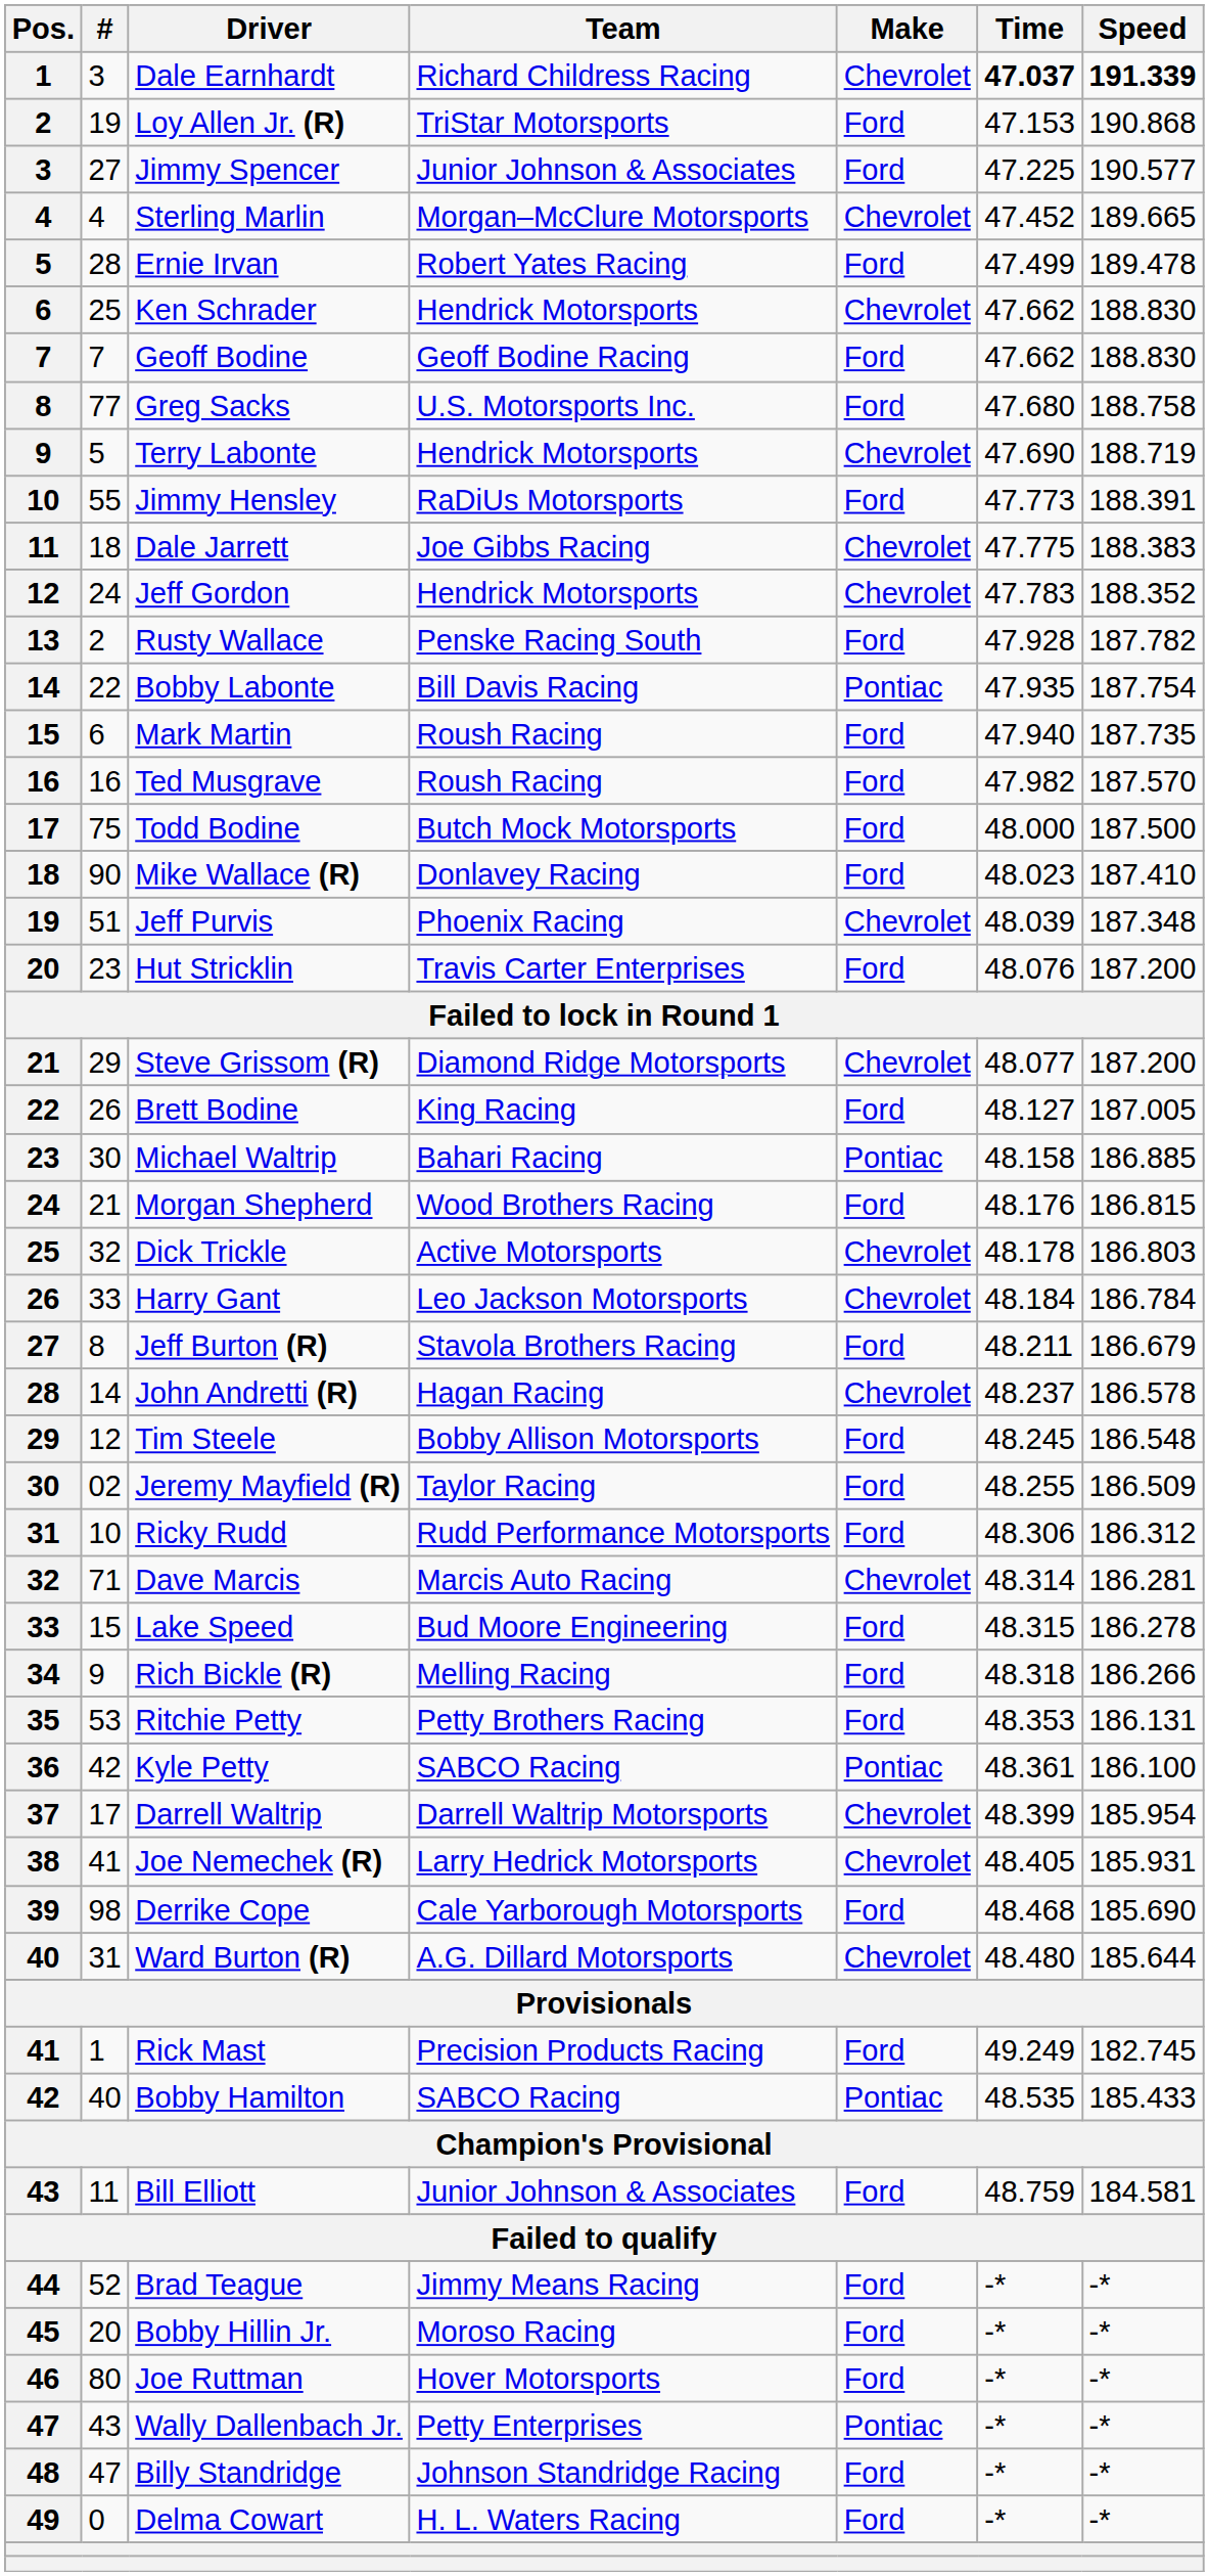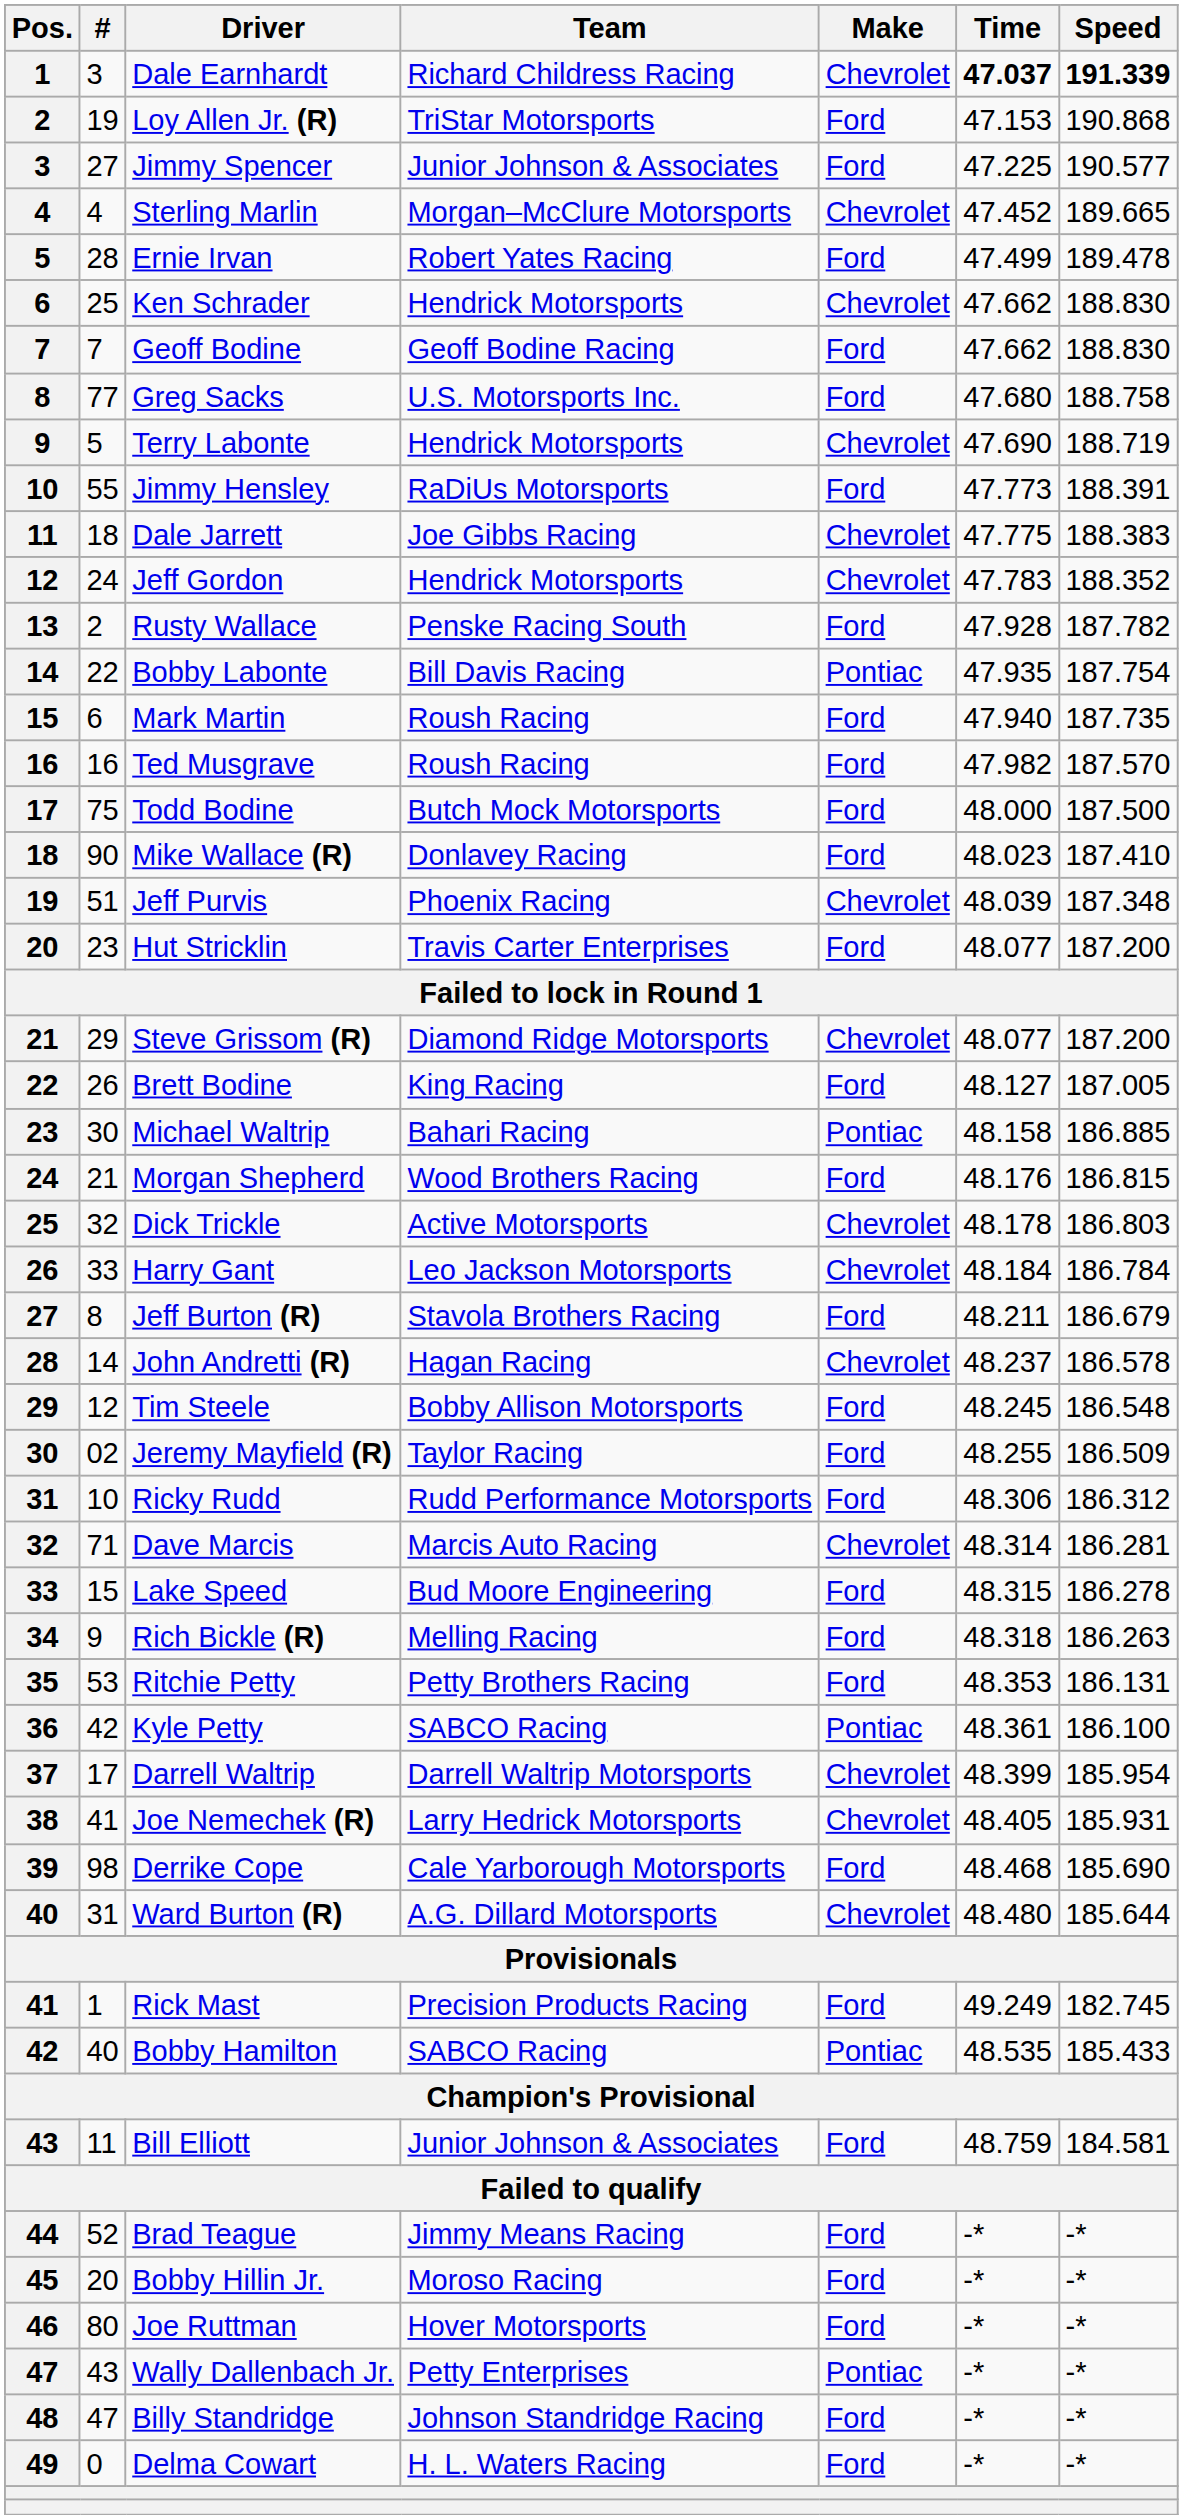 <table class="wikitable" style="font-size:95%">
 <tr>
 <th>Pos.</th>
 <th>#</th>
 <th>Driver</th>
 <th>Team</th>
 <th>Make</th>
 <th>Time</th>
 <th>Speed</th>
 </tr>
 <tr>
 <th>1</th>
 <td>3</td>
 <td><a href='#'>Dale Earnhardt</a></td>
 <td><a href='#'>Richard Childress Racing</a></td>
 <td><a href='#'>Chevrolet</a></td>
 <td><strong>47.037</strong></td>
 <td><strong>191.339</strong></td>
 </tr>
 <tr>
 <th>2</th>
 <td>19</td>
 <td><a href='#'>Loy Allen Jr.</a> <strong>(R)</strong></td>
 <td><a href='#'>TriStar Motorsports</a></td>
 <td><a href='#'>Ford</a></td>
 <td>47.153</td>
 <td>190.868</td>
 </tr>
 <tr>
 <th>3</th>
 <td>27</td>
 <td><a href='#'>Jimmy Spencer</a></td>
 <td><a href='#'>Junior Johnson & Associates</a></td>
 <td><a href='#'>Ford</a></td>
 <td>47.225</td>
 <td>190.577</td>
 </tr>
 <tr>
 <th>4</th>
 <td>4</td>
 <td><a href='#'>Sterling Marlin</a></td>
 <td><a href='#'>Morgan–McClure Motorsports</a></td>
 <td><a href='#'>Chevrolet</a></td>
 <td>47.452</td>
 <td>189.665</td>
 </tr>
 <tr>
 <th>5</th>
 <td>28</td>
 <td><a href='#'>Ernie Irvan</a></td>
 <td><a href='#'>Robert Yates Racing</a></td>
 <td><a href='#'>Ford</a></td>
 <td>47.499</td>
 <td>189.478</td>
 </tr>
 <tr>
 <th>6</th>
 <td>25</td>
 <td><a href='#'>Ken Schrader</a></td>
 <td><a href='#'>Hendrick Motorsports</a></td>
 <td><a href='#'>Chevrolet</a></td>
 <td>47.662</td>
 <td>188.830</td>
 </tr>
 <tr>
 <th>7</th>
 <td>7</td>
 <td><a href='#'>Geoff Bodine</a></td>
 <td><a href='#'>Geoff Bodine Racing</a></td>
 <td><a href='#'>Ford</a></td>
 <td>47.662</td>
 <td>188.830</td>
 </tr>
 <tr>
 <th>8</th>
 <td>77</td>
 <td><a href='#'>Greg Sacks</a></td>
 <td><a href='#'>U.S. Motorsports Inc.</a></td>
 <td><a href='#'>Ford</a></td>
 <td>47.680</td>
 <td>188.758</td>
 </tr>
 <tr>
 <th>9</th>
 <td>5</td>
 <td><a href='#'>Terry Labonte</a></td>
 <td><a href='#'>Hendrick Motorsports</a></td>
 <td><a href='#'>Chevrolet</a></td>
 <td>47.690</td>
 <td>188.719</td>
 </tr>
 <tr>
 <th>10</th>
 <td>55</td>
 <td><a href='#'>Jimmy Hensley</a></td>
 <td><a href='#'>RaDiUs Motorsports</a></td>
 <td><a href='#'>Ford</a></td>
 <td>47.773</td>
 <td>188.391</td>
 </tr>
 <tr>
 <th>11</th>
 <td>18</td>
 <td><a href='#'>Dale Jarrett</a></td>
 <td><a href='#'>Joe Gibbs Racing</a></td>
 <td><a href='#'>Chevrolet</a></td>
 <td>47.775</td>
 <td>188.383</td>
 </tr>
 <tr>
 <th>12</th>
 <td>24</td>
 <td><a href='#'>Jeff Gordon</a></td>
 <td><a href='#'>Hendrick Motorsports</a></td>
 <td><a href='#'>Chevrolet</a></td>
 <td>47.783</td>
 <td>188.352</td>
 </tr>
 <tr>
 <th>13</th>
 <td>2</td>
 <td><a href='#'>Rusty Wallace</a></td>
 <td><a href='#'>Penske Racing South</a></td>
 <td><a href='#'>Ford</a></td>
 <td>47.928</td>
 <td>187.782</td>
 </tr>
 <tr>
 <th>14</th>
 <td>22</td>
 <td><a href='#'>Bobby Labonte</a></td>
 <td><a href='#'>Bill Davis Racing</a></td>
 <td><a href='#'>Pontiac</a></td>
 <td>47.935</td>
 <td>187.754</td>
 </tr>
 <tr>
 <th>15</th>
 <td>6</td>
 <td><a href='#'>Mark Martin</a></td>
 <td><a href='#'>Roush Racing</a></td>
 <td><a href='#'>Ford</a></td>
 <td>47.940</td>
 <td>187.735</td>
 </tr>
 <tr>
 <th>16</th>
 <td>16</td>
 <td><a href='#'>Ted Musgrave</a></td>
 <td><a href='#'>Roush Racing</a></td>
 <td><a href='#'>Ford</a></td>
 <td>47.982</td>
 <td>187.570</td>
 </tr>
 <tr>
 <th>17</th>
 <td>75</td>
 <td><a href='#'>Todd Bodine</a></td>
 <td><a href='#'>Butch Mock Motorsports</a></td>
 <td><a href='#'>Ford</a></td>
 <td>48.000</td>
 <td>187.500</td>
 </tr>
 <tr>
 <th>18</th>
 <td>90</td>
 <td><a href='#'>Mike Wallace</a> <strong>(R)</strong></td>
 <td><a href='#'>Donlavey Racing</a></td>
 <td><a href='#'>Ford</a></td>
 <td>48.023</td>
 <td>187.410</td>
 </tr>
 <tr>
 <th>19</th>
 <td>51</td>
 <td><a href='#'>Jeff Purvis</a></td>
 <td><a href='#'>Phoenix Racing</a></td>
 <td><a href='#'>Chevrolet</a></td>
 <td>48.039</td>
 <td>187.348</td>
 </tr>
 <tr>
 <th>20</th>
 <td>23</td>
 <td><a href='#'>Hut Stricklin</a></td>
 <td><a href='#'>Travis Carter Enterprises</a></td>
 <td><a href='#'>Ford</a></td>
-<td>48.076</td>
+<td>48.077</td>
 <td>187.200</td>
 </tr>
 <tr>
 <th colspan="7">Failed to lock in Round 1</th>
 </tr>
 <tr>
 <th>21</th>
 <td>29</td>
 <td><a href='#'>Steve Grissom</a> <strong>(R)</strong></td>
 <td><a href='#'>Diamond Ridge Motorsports</a></td>
 <td><a href='#'>Chevrolet</a></td>
 <td>48.077</td>
 <td>187.200</td>
 </tr>
 <tr>
 <th>22</th>
 <td>26</td>
 <td><a href='#'>Brett Bodine</a></td>
 <td><a href='#'>King Racing</a></td>
 <td><a href='#'>Ford</a></td>
 <td>48.127</td>
 <td>187.005</td>
 </tr>
 <tr>
 <th>23</th>
 <td>30</td>
 <td><a href='#'>Michael Waltrip</a></td>
 <td><a href='#'>Bahari Racing</a></td>
 <td><a href='#'>Pontiac</a></td>
 <td>48.158</td>
 <td>186.885</td>
 </tr>
 <tr>
 <th>24</th>
 <td>21</td>
 <td><a href='#'>Morgan Shepherd</a></td>
 <td><a href='#'>Wood Brothers Racing</a></td>
 <td><a href='#'>Ford</a></td>
 <td>48.176</td>
 <td>186.815</td>
 </tr>
 <tr>
 <th>25</th>
 <td>32</td>
 <td><a href='#'>Dick Trickle</a></td>
 <td><a href='#'>Active Motorsports</a></td>
 <td><a href='#'>Chevrolet</a></td>
 <td>48.178</td>
 <td>186.803</td>
 </tr>
 <tr>
 <th>26</th>
 <td>33</td>
 <td><a href='#'>Harry Gant</a></td>
 <td><a href='#'>Leo Jackson Motorsports</a></td>
 <td><a href='#'>Chevrolet</a></td>
 <td>48.184</td>
 <td>186.784</td>
 </tr>
 <tr>
 <th>27</th>
 <td>8</td>
 <td><a href='#'>Jeff Burton</a> <strong>(R)</strong></td>
 <td><a href='#'>Stavola Brothers Racing</a></td>
 <td><a href='#'>Ford</a></td>
 <td>48.211</td>
 <td>186.679</td>
 </tr>
 <tr>
 <th>28</th>
 <td>14</td>
 <td><a href='#'>John Andretti</a> <strong>(R)</strong></td>
 <td><a href='#'>Hagan Racing</a></td>
 <td><a href='#'>Chevrolet</a></td>
 <td>48.237</td>
 <td>186.578</td>
 </tr>
 <tr>
 <th>29</th>
 <td>12</td>
 <td><a href='#'>Tim Steele</a></td>
 <td><a href='#'>Bobby Allison Motorsports</a></td>
 <td><a href='#'>Ford</a></td>
 <td>48.245</td>
 <td>186.548</td>
 </tr>
 <tr>
 <th>30</th>
 <td>02</td>
 <td><a href='#'>Jeremy Mayfield</a> <strong>(R)</strong></td>
 <td><a href='#'>Taylor Racing</a></td>
 <td><a href='#'>Ford</a></td>
 <td>48.255</td>
 <td>186.509</td>
 </tr>
 <tr>
 <th>31</th>
 <td>10</td>
 <td><a href='#'>Ricky Rudd</a></td>
 <td><a href='#'>Rudd Performance Motorsports</a></td>
 <td><a href='#'>Ford</a></td>
 <td>48.306</td>
 <td>186.312</td>
 </tr>
 <tr>
 <th>32</th>
 <td>71</td>
 <td><a href='#'>Dave Marcis</a></td>
 <td><a href='#'>Marcis Auto Racing</a></td>
 <td><a href='#'>Chevrolet</a></td>
 <td>48.314</td>
 <td>186.281</td>
 </tr>
 <tr>
 <th>33</th>
 <td>15</td>
 <td><a href='#'>Lake Speed</a></td>
 <td><a href='#'>Bud Moore Engineering</a></td>
 <td><a href='#'>Ford</a></td>
 <td>48.315</td>
 <td>186.278</td>
 </tr>
 <tr>
 <th>34</th>
 <td>9</td>
 <td><a href='#'>Rich Bickle</a> <strong>(R)</strong></td>
 <td><a href='#'>Melling Racing</a></td>
 <td><a href='#'>Ford</a></td>
 <td>48.318</td>
-<td>186.266</td>
+<td>186.263</td>
 </tr>
 <tr>
 <th>35</th>
 <td>53</td>
 <td><a href='#'>Ritchie Petty</a></td>
 <td><a href='#'>Petty Brothers Racing</a></td>
 <td><a href='#'>Ford</a></td>
 <td>48.353</td>
 <td>186.131</td>
 </tr>
 <tr>
 <th>36</th>
 <td>42</td>
 <td><a href='#'>Kyle Petty</a></td>
 <td><a href='#'>SABCO Racing</a></td>
 <td><a href='#'>Pontiac</a></td>
 <td>48.361</td>
 <td>186.100</td>
 </tr>
 <tr>
 <th>37</th>
 <td>17</td>
 <td><a href='#'>Darrell Waltrip</a></td>
 <td><a href='#'>Darrell Waltrip Motorsports</a></td>
 <td><a href='#'>Chevrolet</a></td>
 <td>48.399</td>
 <td>185.954</td>
 </tr>
 <tr>
 <th>38</th>
 <td>41</td>
 <td><a href='#'>Joe Nemechek</a> <strong>(R)</strong></td>
 <td><a href='#'>Larry Hedrick Motorsports</a></td>
 <td><a href='#'>Chevrolet</a></td>
 <td>48.405</td>
 <td>185.931</td>
 </tr>
 <tr>
 <th>39</th>
 <td>98</td>
 <td><a href='#'>Derrike Cope</a></td>
 <td><a href='#'>Cale Yarborough Motorsports</a></td>
 <td><a href='#'>Ford</a></td>
 <td>48.468</td>
 <td>185.690</td>
 </tr>
 <tr>
 <th>40</th>
 <td>31</td>
 <td><a href='#'>Ward Burton</a> <strong>(R)</strong></td>
 <td><a href='#'>A.G. Dillard Motorsports</a></td>
 <td><a href='#'>Chevrolet</a></td>
 <td>48.480</td>
 <td>185.644</td>
 </tr>
 <tr>
 <th colspan="7">Provisionals</th>
 </tr>
 <tr>
 <th>41</th>
 <td>1</td>
 <td><a href='#'>Rick Mast</a></td>
 <td><a href='#'>Precision Products Racing</a></td>
 <td><a href='#'>Ford</a></td>
 <td>49.249</td>
 <td>182.745</td>
 </tr>
 <tr>
 <th>42</th>
 <td>40</td>
 <td><a href='#'>Bobby Hamilton</a></td>
 <td><a href='#'>SABCO Racing</a></td>
 <td><a href='#'>Pontiac</a></td>
 <td>48.535</td>
 <td>185.433</td>
 </tr>
 <tr>
 <th colspan="7">Champion's Provisional</th>
 </tr>
 <tr>
 <th>43</th>
 <td>11</td>
 <td><a href='#'>Bill Elliott</a></td>
 <td><a href='#'>Junior Johnson & Associates</a></td>
 <td><a href='#'>Ford</a></td>
 <td>48.759</td>
 <td>184.581</td>
 </tr>
 <tr>
 <th colspan="7">Failed to qualify</th>
 </tr>
 <tr>
 <th>44</th>
 <td>52</td>
 <td><a href='#'>Brad Teague</a></td>
 <td><a href='#'>Jimmy Means Racing</a></td>
 <td><a href='#'>Ford</a></td>
 <td>-*</td>
 <td>-*</td>
 </tr>
 <tr>
 <th>45</th>
 <td>20</td>
 <td><a href='#'>Bobby Hillin Jr.</a></td>
 <td><a href='#'>Moroso Racing</a></td>
 <td><a href='#'>Ford</a></td>
 <td>-*</td>
 <td>-*</td>
 </tr>
 <tr>
 <th>46</th>
 <td>80</td>
 <td><a href='#'>Joe Ruttman</a></td>
 <td><a href='#'>Hover Motorsports</a></td>
 <td><a href='#'>Ford</a></td>
 <td>-*</td>
 <td>-*</td>
 </tr>
 <tr>
 <th>47</th>
 <td>43</td>
 <td><a href='#'>Wally Dallenbach Jr.</a></td>
 <td><a href='#'>Petty Enterprises</a></td>
 <td><a href='#'>Pontiac</a></td>
 <td>-*</td>
 <td>-*</td>
 </tr>
 <tr>
 <th>48</th>
 <td>47</td>
 <td><a href='#'>Billy Standridge</a></td>
 <td><a href='#'>Johnson Standridge Racing</a></td>
 <td><a href='#'>Ford</a></td>
 <td>-*</td>
 <td>-*</td>
 </tr>
 <tr>
 <th>49</th>
 <td>0</td>
 <td><a href='#'>Delma Cowart</a></td>
 <td><a href='#'>H. L. Waters Racing</a></td>
 <td><a href='#'>Ford</a></td>
 <td>-*</td>
 <td>-*</td>
 </tr>
 <tr>
 <th colspan="7"></th>
 </tr>
 <tr>
 <th colspan="7"></th>
 </tr>
 </table>
